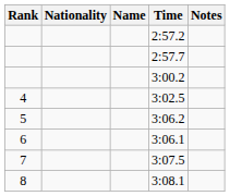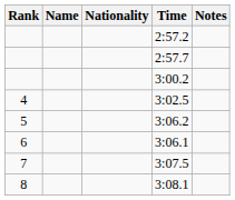 <table class="wikitable sortable" style="text-align:center">
 <tr>
 <th>Rank</th>
+<th>Name</th>
 <th>Nationality</th>
-<th>Name</th>
 <th>Time</th>
 <th class="unsortable">Notes</th>
 </tr>
 <tr>
 <td></td>
 <td align="left"></td>
 <td align="left"></td>
 <td>2:57.2</td>
 <td></td>
 </tr>
 <tr>
 <td></td>
 <td align="left"></td>
 <td align="left"></td>
 <td>2:57.7</td>
 <td></td>
 </tr>
 <tr>
 <td></td>
 <td align="left"></td>
 <td align="left"></td>
 <td>3:00.2</td>
 <td></td>
 </tr>
 <tr>
 <td>4</td>
 <td align="left"></td>
 <td align="left"></td>
 <td>3:02.5</td>
 <td></td>
 </tr>
 <tr>
 <td>5</td>
 <td align="left"></td>
 <td align="left"></td>
 <td>3:06.2</td>
 <td></td>
 </tr>
 <tr>
 <td>6</td>
 <td align="left"></td>
 <td align="left"></td>
 <td>3:06.1</td>
 <td></td>
 </tr>
 <tr>
 <td>7</td>
 <td align="left"></td>
 <td align="left"></td>
 <td>3:07.5</td>
 <td></td>
 </tr>
 <tr>
 <td>8</td>
 <td align="left"></td>
 <td align="left"></td>
 <td>3:08.1</td>
 <td></td>
 </tr>
 </table>
